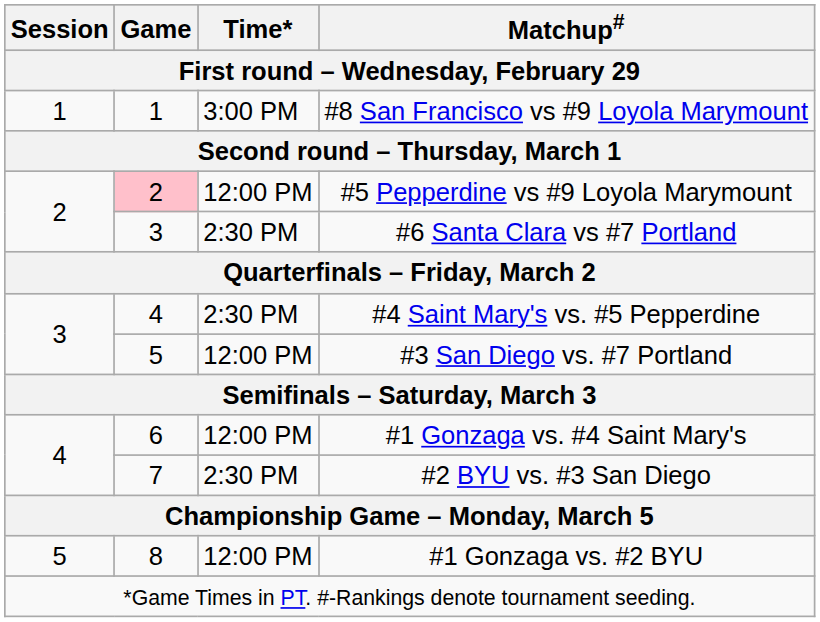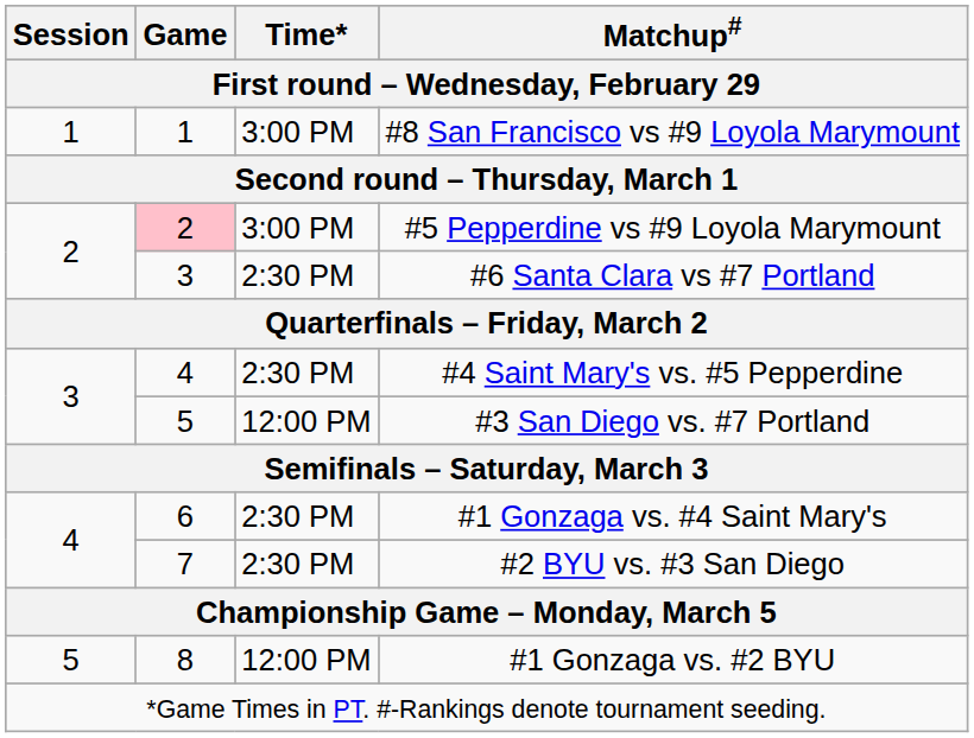 <table class="wikitable" style="text-align: center; font-size: 95%;">
 <tr>
 <th>Session</th>
 <th>Game</th>
 <th>Time*</th>
 <th>Matchup<sup>#</sup></th>
 </tr>
 <tr>
 <th colspan=7>First round – Wednesday, February 29</th>
 </tr>
 <tr>
 <td>1</td>
 <td>1</td>
 <td style="text-align: left;">3:00 PM</td>
 <td>#8 <a href='#'>San Francisco</a> vs #9 <a href='#'>Loyola Marymount</a></td>
 </tr>
 <tr>
 <th colspan=7>Second round – Thursday, March 1</th>
 </tr>
 <tr>
 <td rowspan=2>2</td>
 <td style="background: pink;">2</td>
-<td style="text-align: left;">12:00 PM</td>
+<td style="text-align: left;">3:00 PM</td>
 <td>#5 <a href='#'>Pepperdine</a> vs #9 Loyola Marymount</td>
 </tr>
 <tr>
 <td>3</td>
 <td style="text-align: left;">2:30 PM</td>
 <td>#6 <a href='#'>Santa Clara</a> vs #7 <a href='#'>Portland</a></td>
 </tr>
 <tr>
 <th colspan=7>Quarterfinals – Friday, March 2</th>
 </tr>
 <tr>
 <td rowspan=2>3</td>
 <td>4</td>
 <td style="text-align: left;">2:30 PM</td>
 <td>#4 <a href='#'>Saint Mary's</a> vs. #5 Pepperdine</td>
 </tr>
 <tr>
 <td>5</td>
 <td style="text-align: left;">12:00 PM</td>
 <td>#3 <a href='#'>San Diego</a> vs. #7 Portland</td>
 </tr>
 <tr>
 <th colspan=7>Semifinals – Saturday, March 3</th>
 </tr>
 <tr>
 <td rowspan=2>4</td>
 <td>6</td>
-<td style="text-align: left;">12:00 PM</td>
+<td style="text-align: left;">2:30 PM</td>
 <td>#1 <a href='#'>Gonzaga</a> vs. #4 Saint Mary's</td>
 </tr>
 <tr>
 <td>7</td>
 <td style="text-align: left;">2:30 PM</td>
 <td>#2 <a href='#'>BYU</a> vs. #3 San Diego</td>
 </tr>
 <tr>
 <th colspan=7>Championship Game – Monday, March 5</th>
 </tr>
 <tr>
 <td>5</td>
 <td>8</td>
 <td style="text-align: left;">12:00 PM</td>
 <td>#1 Gonzaga vs. #2 BYU</td>
 </tr>
 <tr>
 <td colspan=6><small>*Game Times in <a href='#'>PT</a>. #-Rankings denote tournament seeding.</small></td>
 </tr>
 </table>
